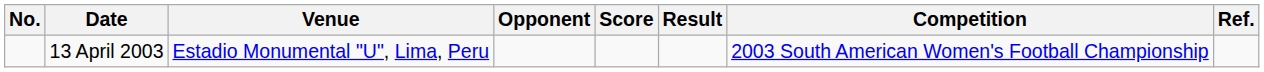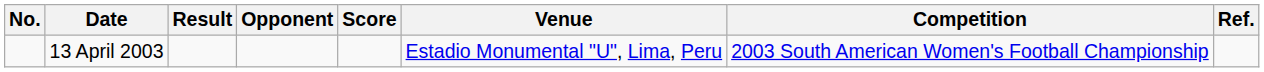 <table class="wikitable">
 <tr>
 <th>No.</th>
 <th>Date</th>
-<th>Venue</th>
+<th>Result</th>
 <th>Opponent</th>
 <th>Score</th>
-<th>Result</th>
+<th>Venue</th>
 <th>Competition</th>
 <th>Ref.</th>
 </tr>
 <tr>
 <td></td>
 <td>13 April 2003</td>
-<td><a href='#'>Estadio Monumental "U"</a>, <a href='#'>Lima</a>, <a href='#'>Peru</a></td>
 <td></td>
 <td></td>
 <td></td>
+<td><a href='#'>Estadio Monumental "U"</a>, <a href='#'>Lima</a>, <a href='#'>Peru</a></td>
 <td><a href='#'>2003 South American Women's Football Championship</a></td>
 <td></td>
 </tr>
 </table>
